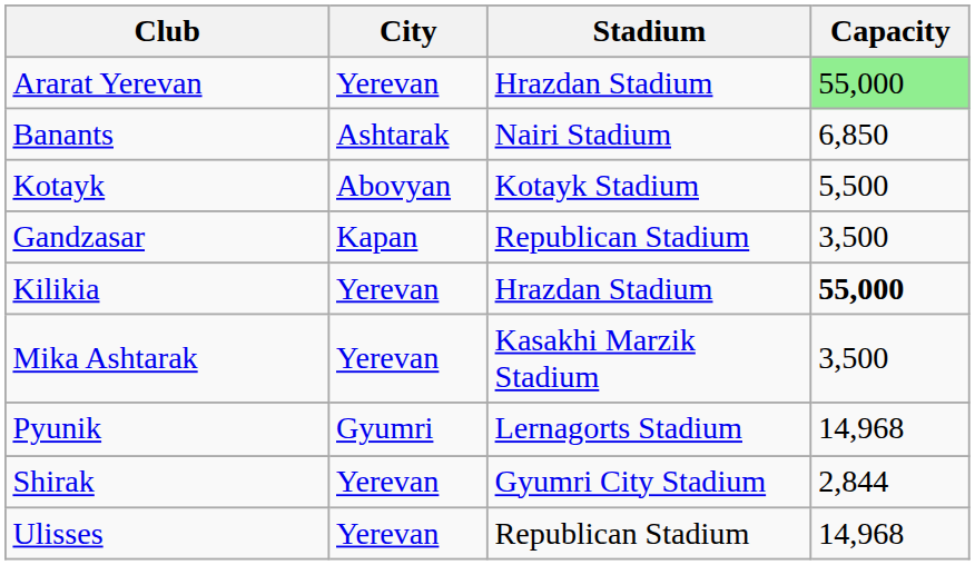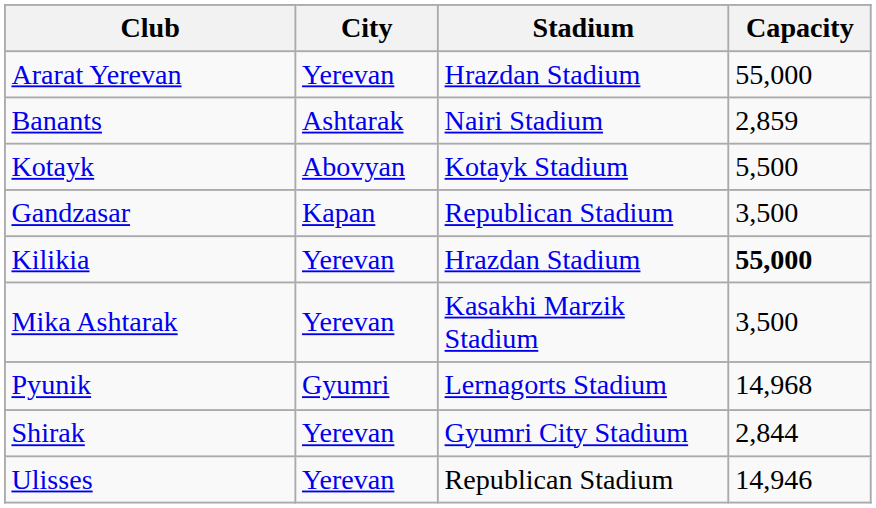 <table class="wikitable" style="font-size:95%;">
 <tr bgcolor="#efefef">
 <th width="150">Club</th>
 <th width="70">City</th>
 <th width="150">Stadium</th>
 <th width="70">Capacity</th>
 </tr>
 <tr>
 <td><a href='#'>Ararat Yerevan</a></td>
 <td><a href='#'>Yerevan</a></td>
 <td><a href='#'>Hrazdan Stadium</a></td>
-<td style="background: lightgreen;">55,000</td>
+<td>55,000</td>
 </tr>
 <tr>
 <td><a href='#'>Banants</a></td>
 <td><a href='#'>Ashtarak</a></td>
 <td><a href='#'>Nairi Stadium</a></td>
-<td>6,850</td>
+<td>2,859</td>
 </tr>
 <tr>
 <td><a href='#'>Kotayk</a></td>
 <td><a href='#'>Abovyan</a></td>
 <td><a href='#'>Kotayk Stadium</a></td>
 <td>5,500</td>
 </tr>
 <tr>
 <td><a href='#'>Gandzasar</a></td>
 <td><a href='#'>Kapan</a></td>
 <td><a href='#'>Republican Stadium</a></td>
 <td>3,500</td>
 </tr>
 <tr>
 <td><a href='#'>Kilikia</a></td>
 <td><a href='#'>Yerevan</a></td>
 <td><a href='#'>Hrazdan Stadium</a></td>
 <td><strong>55,000</strong></td>
 </tr>
 <tr>
 <td><a href='#'>Mika Ashtarak</a></td>
 <td><a href='#'>Yerevan</a></td>
 <td><a href='#'>Kasakhi Marzik Stadium</a></td>
 <td>3,500</td>
 </tr>
 <tr>
 <td><a href='#'>Pyunik</a></td>
 <td><a href='#'>Gyumri</a></td>
 <td><a href='#'>Lernagorts Stadium</a></td>
 <td>14,968</td>
 </tr>
 <tr>
 <td><a href='#'>Shirak</a></td>
 <td><a href='#'>Yerevan</a></td>
 <td><a href='#'>Gyumri City Stadium</a></td>
 <td>2,844</td>
 </tr>
 <tr>
 <td><a href='#'>Ulisses</a></td>
 <td><a href='#'>Yerevan</a></td>
 <td>Republican Stadium</td>
-<td>14,968</td>
+<td>14,946</td>
 </tr>
 </table>
